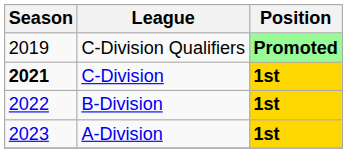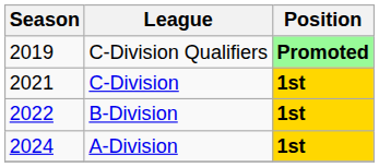 <table class="wikitable float-right">
 <tr>
 <th>Season</th>
 <th>League</th>
 <th>Position</th>
 </tr>
 <tr>
 <td>2019</td>
 <td>C-Division Qualifiers</td>
 <td bgcolor="palegreen"><strong>Promoted</strong></td>
 </tr>
 <tr>
-<td><strong>2021</strong></td>
+<td>2021</td>
 <td><a href='#'>C-Division</a></td>
 <td bgcolor="gold"><strong>1st</strong></td>
 </tr>
 <tr>
 <td><a href='#'>2022</a></td>
 <td><a href='#'>B-Division</a></td>
 <td bgcolor="gold"><strong>1st</strong></td>
 </tr>
 <tr>
-<td><a href='#'>2023</a></td>
+<td><a href='#'>2024</a></td>
 <td><a href='#'>A-Division</a></td>
 <td bgcolor="gold"><strong>1st</strong></td>
 </tr>
 <tr>
 </tr>
 </table>
